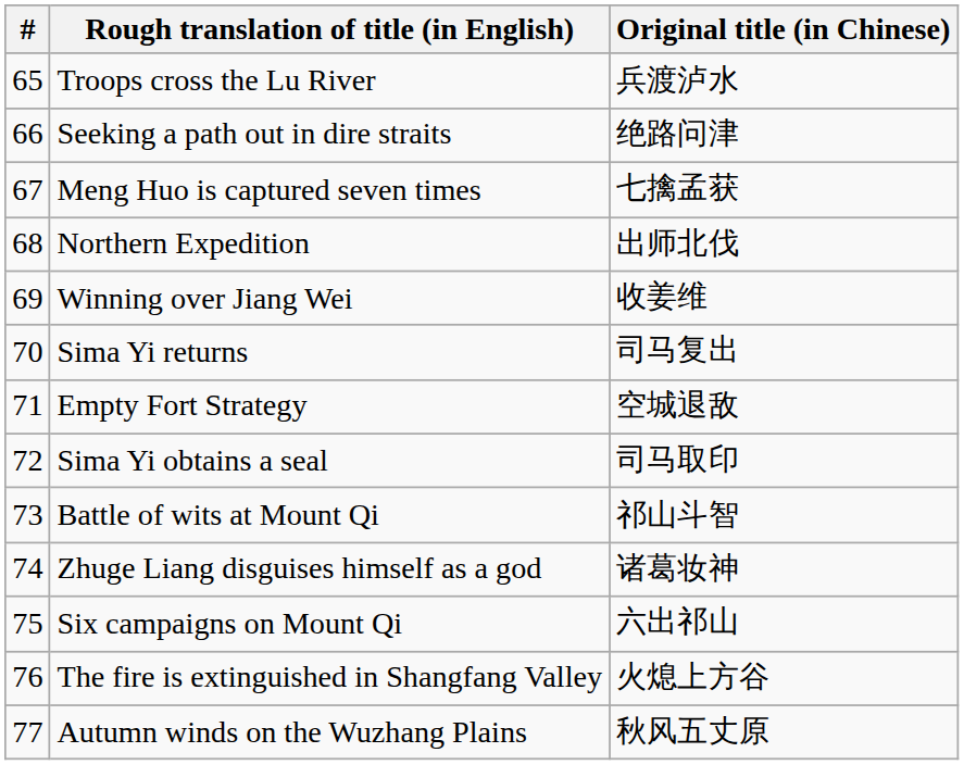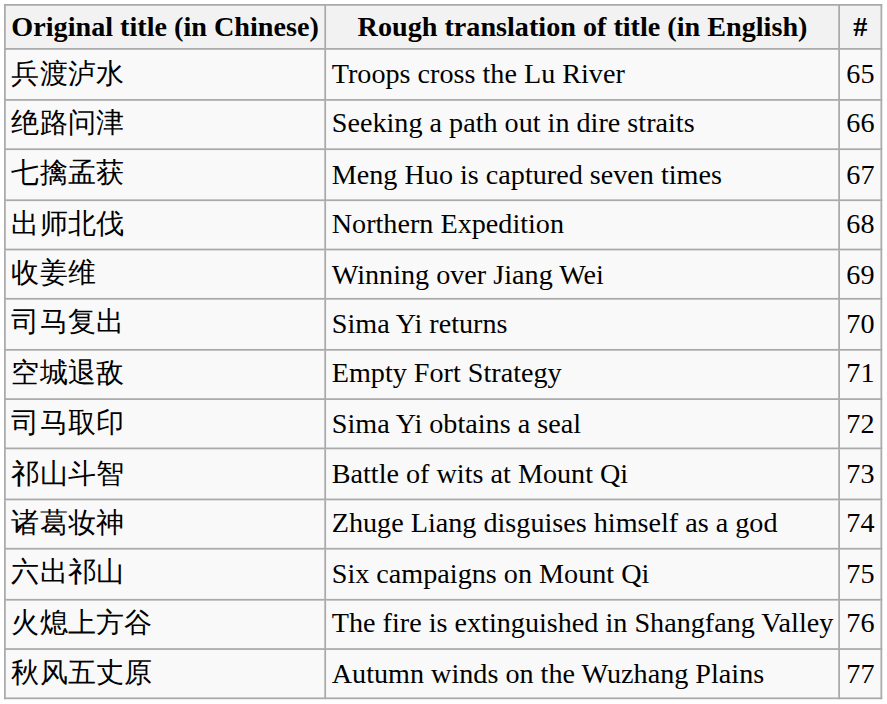 <table class="wikitable">
 <tr>
+<th>Original title (in Chinese)</th>
+<th>Rough translation of title (in English)</th>
 <th>#</th>
-<th>Rough translation of title (in English)</th>
-<th>Original title (in Chinese)</th>
 </tr>
 <tr>
+<td>兵渡泸水</td>
+<td>Troops cross the Lu River</td>
 <td>65</td>
-<td>Troops cross the Lu River</td>
-<td>兵渡泸水</td>
 </tr>
 <tr>
+<td>绝路问津</td>
+<td>Seeking a path out in dire straits</td>
 <td>66</td>
-<td>Seeking a path out in dire straits</td>
-<td>绝路问津</td>
 </tr>
 <tr>
+<td>七擒孟获</td>
+<td>Meng Huo is captured seven times</td>
 <td>67</td>
-<td>Meng Huo is captured seven times</td>
-<td>七擒孟获</td>
 </tr>
 <tr>
+<td>出师北伐</td>
+<td>Northern Expedition</td>
 <td>68</td>
-<td>Northern Expedition</td>
-<td>出师北伐</td>
 </tr>
 <tr>
+<td>收姜维</td>
+<td>Winning over Jiang Wei</td>
 <td>69</td>
-<td>Winning over Jiang Wei</td>
-<td>收姜维</td>
 </tr>
 <tr>
+<td>司马复出</td>
+<td>Sima Yi returns</td>
 <td>70</td>
-<td>Sima Yi returns</td>
-<td>司马复出</td>
 </tr>
 <tr>
+<td>空城退敌</td>
+<td>Empty Fort Strategy</td>
 <td>71</td>
-<td>Empty Fort Strategy</td>
-<td>空城退敌</td>
 </tr>
 <tr>
+<td>司马取印</td>
+<td>Sima Yi obtains a seal</td>
 <td>72</td>
-<td>Sima Yi obtains a seal</td>
-<td>司马取印</td>
 </tr>
 <tr>
+<td>祁山斗智</td>
+<td>Battle of wits at Mount Qi</td>
 <td>73</td>
-<td>Battle of wits at Mount Qi</td>
-<td>祁山斗智</td>
 </tr>
 <tr>
+<td>诸葛妆神</td>
+<td>Zhuge Liang disguises himself as a god</td>
 <td>74</td>
-<td>Zhuge Liang disguises himself as a god</td>
-<td>诸葛妆神</td>
 </tr>
 <tr>
+<td>六出祁山</td>
+<td>Six campaigns on Mount Qi</td>
 <td>75</td>
-<td>Six campaigns on Mount Qi</td>
-<td>六出祁山</td>
 </tr>
 <tr>
+<td>火熄上方谷</td>
+<td>The fire is extinguished in Shangfang Valley</td>
 <td>76</td>
-<td>The fire is extinguished in Shangfang Valley</td>
-<td>火熄上方谷</td>
 </tr>
 <tr>
+<td>秋风五丈原</td>
+<td>Autumn winds on the Wuzhang Plains</td>
 <td>77</td>
-<td>Autumn winds on the Wuzhang Plains</td>
-<td>秋风五丈原</td>
 </tr>
 </table>
